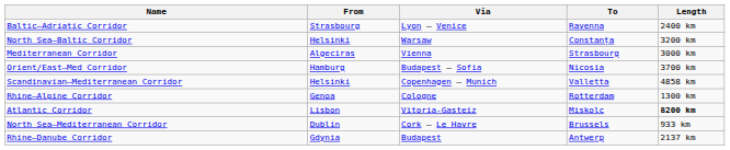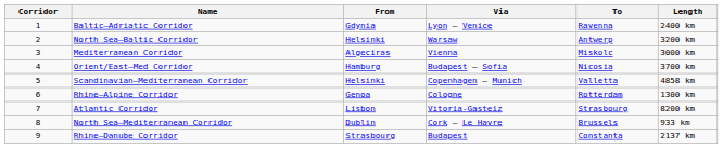 <table class="wikitable sortable" width="80%" style="font-size:90%; text-align:left;">
 <tr>
+<th>Corridor</th>
 <th class="unsortable">Name</th>
 <th class="unsortable">From</th>
 <th class="unsortable">Via</th>
 <th class="unsortable">To</th>
 <th>Length</th>
 </tr>
 <tr>
+<td align=center>1</td>
 <td><a href='#'>Baltic–Adriatic Corridor</a></td>
-<td> <a href='#'>Strasbourg</a></td>
+<td> <a href='#'>Gdynia</a></td>
 <td> <a href='#'>Lyon</a> –  <a href='#'>Venice</a></td>
 <td> <a href='#'>Ravenna</a></td>
 <td>2400 km</td>
 </tr>
 <tr>
+<td align=center>2</td>
 <td><a href='#'>North Sea–Baltic Corridor</a></td>
 <td> <a href='#'>Helsinki</a></td>
 <td> <a href='#'>Warsaw</a></td>
-<td> <a href='#'>Constanța</a></td>
+<td> <a href='#'>Antwerp</a></td>
 <td>3200 km</td>
 </tr>
 <tr>
+<td align=center>3</td>
 <td><a href='#'>Mediterranean Corridor</a></td>
 <td> <a href='#'>Algeciras</a></td>
 <td> <a href='#'>Vienna</a></td>
-<td> <a href='#'>Strasbourg</a></td>
+<td> <a href='#'>Miskolc</a></td>
 <td>3000 km</td>
 </tr>
 <tr>
+<td align=center>4</td>
 <td><a href='#'>Orient/East–Med Corridor</a></td>
 <td> <a href='#'>Hamburg</a></td>
 <td> <a href='#'>Budapest</a> –  <a href='#'>Sofia</a></td>
 <td> <a href='#'>Nicosia</a></td>
 <td>3700 km</td>
 </tr>
 <tr>
+<td align=center>5</td>
 <td><a href='#'>Scandinavian–Mediterranean Corridor</a></td>
 <td> <a href='#'>Helsinki</a></td>
 <td> <a href='#'>Copenhagen</a> –  <a href='#'>Munich</a></td>
 <td> <a href='#'>Valletta</a></td>
 <td>4858 km</td>
 </tr>
 <tr>
+<td align=center>6</td>
 <td><a href='#'>Rhine–Alpine Corridor</a></td>
 <td> <a href='#'>Genoa</a></td>
 <td> <a href='#'>Cologne</a></td>
 <td> <a href='#'>Rotterdam</a></td>
 <td>1300 km</td>
 </tr>
 <tr>
+<td align=center>7</td>
 <td><a href='#'>Atlantic Corridor</a></td>
 <td> <a href='#'>Lisbon</a></td>
 <td> <a href='#'>Vitoria-Gasteiz</a></td>
-<td> <a href='#'>Miskolc</a></td>
-<td><strong>8200 km</strong></td>
+<td> <a href='#'>Strasbourg</a></td>
+<td>8200 km</td>
 </tr>
 <tr>
+<td align=center>8</td>
 <td><a href='#'>North Sea–Mediterranean Corridor</a></td>
 <td> <a href='#'>Dublin</a></td>
 <td> <a href='#'>Cork</a> –  <a href='#'>Le Havre</a></td>
 <td> <a href='#'>Brussels</a></td>
 <td>933 km</td>
 </tr>
 <tr>
+<td align=center>9</td>
 <td><a href='#'>Rhine–Danube Corridor</a> </td>
-<td> <a href='#'>Gdynia</a></td>
+<td> <a href='#'>Strasbourg</a></td>
 <td> <a href='#'>Budapest</a></td>
-<td> <a href='#'>Antwerp</a></td>
+<td> <a href='#'>Constanța</a></td>
 <td>2137 km</td>
 </tr>
 </table>
